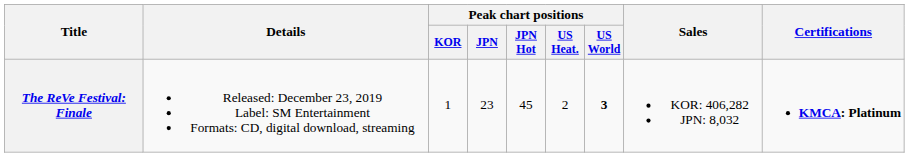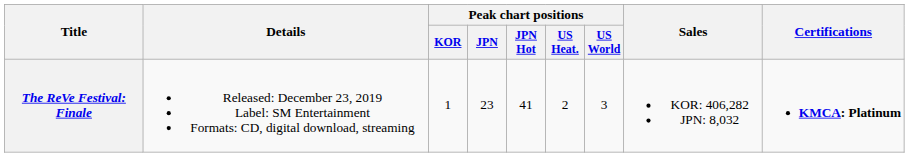 <table class="wikitable plainrowheaders" style="text-align:center">
 <tr>
 <th scope="col" rowspan="2" style="width:10em">Title</th>
 <th scope="col" rowspan="2" style="width:21em">Details</th>
 <th scope="col" colspan="5">Peak chart positions</th>
 <th scope="col" rowspan="2" style="width:10em">Sales</th>
 <th scope="col" rowspan="2"><a href='#'>Certifications</a></th>
 </tr>
 <tr>
 <th scope="col" style="width:2.8em;font-size:90%"><a href='#'>KOR</a><br></th>
 <th scope="col" style="width:2.8em;font-size:90%"><a href='#'>JPN</a><br></th>
 <th scope="col" style="width:2.8em;font-size:90%"><a href='#'>JPN Hot</a><br></th>
 <th scope="col" style="width:2.8em;font-size:90%"><a href='#'>US Heat.</a><br></th>
 <th scope="col" style="width:2.8em;font-size:90%"><a href='#'>US World</a><br></th>
 </tr>
 <tr>
 <th scope="row"><em><a href='#'>The ReVe Festival: Finale</a></em></th>
 <td><br><ul><li>Released: December 23, 2019</li><li>Label: SM Entertainment</li><li>Formats: CD, digital download, streaming</li></ul></td>
 <td>1</td>
 <td>23</td>
-<td>45</td>
+<td>41</td>
 <td>2</td>
-<td><strong>3</strong></td>
+<td>3</td>
 <td><br><ul><li>KOR: 406,282</li><li>JPN: 8,032</li></ul></td>
 <td><strong><br><ul><li><a href='#'>KMCA</a>: Platinum</li></ul></strong></td>
 </tr>
 </table>
